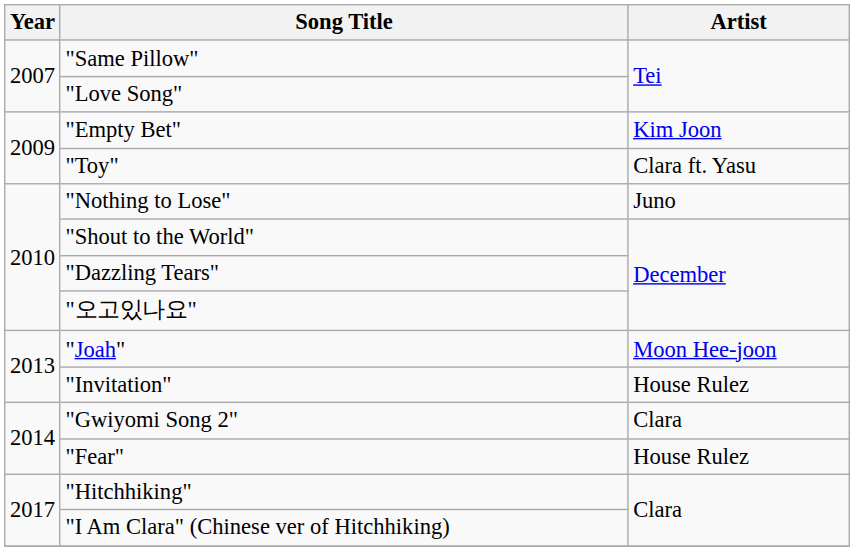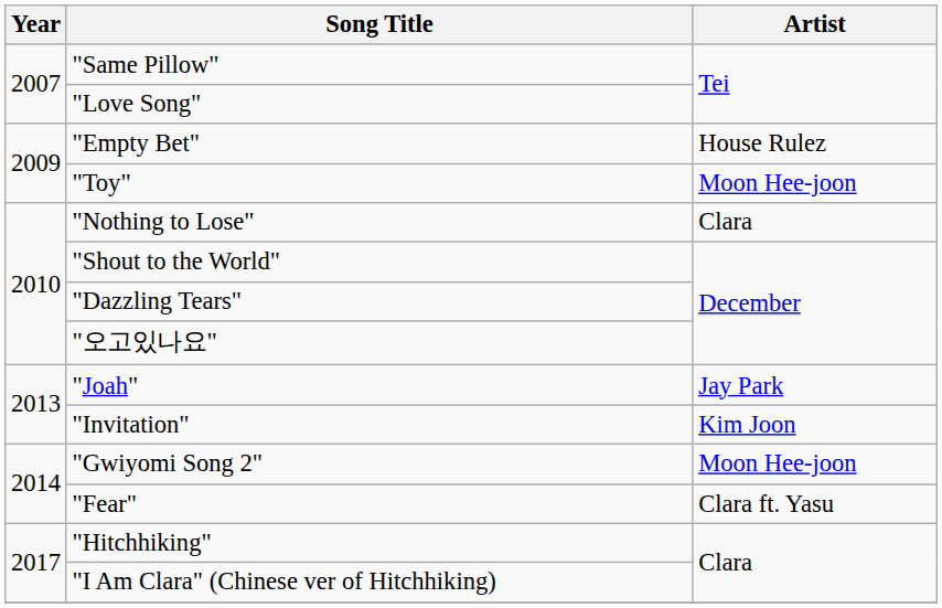 <table class="wikitable" style="width:600px">
 <tr>
 <th width=10>Year</th>
 <th>Song Title</th>
 <th>Artist</th>
 </tr>
 <tr>
 <td rowspan=2>2007</td>
 <td>"Same Pillow"</td>
 <td rowspan=2><a href='#'>Tei</a></td>
 </tr>
 <tr>
 <td>"Love Song"</td>
 </tr>
 <tr>
 <td rowspan=2>2009</td>
 <td>"Empty Bet"</td>
-<td><a href='#'>Kim Joon</a></td>
+<td>House Rulez</td>
 </tr>
 <tr>
 <td>"Toy"</td>
-<td>Clara ft. Yasu</td>
+<td><a href='#'>Moon Hee-joon</a></td>
 </tr>
 <tr>
 <td rowspan=4>2010</td>
 <td>"Nothing to Lose"</td>
-<td>Juno</td>
+<td>Clara</td>
 </tr>
 <tr>
 <td>"Shout to the World"</td>
 <td rowspan=3><a href='#'>December</a></td>
 </tr>
 <tr>
 <td>"Dazzling Tears"</td>
 </tr>
 <tr>
 <td>"오고있나요"</td>
 </tr>
 <tr>
 <td rowspan=2>2013</td>
 <td>"<a href='#'>Joah</a>"</td>
-<td><a href='#'>Moon Hee-joon</a></td>
+<td><a href='#'>Jay Park</a></td>
 </tr>
 <tr>
 <td>"Invitation"</td>
-<td>House Rulez</td>
+<td><a href='#'>Kim Joon</a></td>
 </tr>
 <tr>
 <td rowspan=2>2014</td>
 <td>"Gwiyomi Song 2"</td>
-<td>Clara</td>
+<td><a href='#'>Moon Hee-joon</a></td>
 </tr>
 <tr>
 <td>"Fear"</td>
-<td>House Rulez</td>
+<td>Clara ft. Yasu</td>
 </tr>
 <tr>
 <td rowspan=2>2017</td>
 <td>"Hitchhiking"</td>
 <td rowspan=2>Clara</td>
 </tr>
 <tr>
 <td>"I Am Clara" (Chinese ver of Hitchhiking)</td>
 </tr>
 <tr>
 </tr>
 </table>
